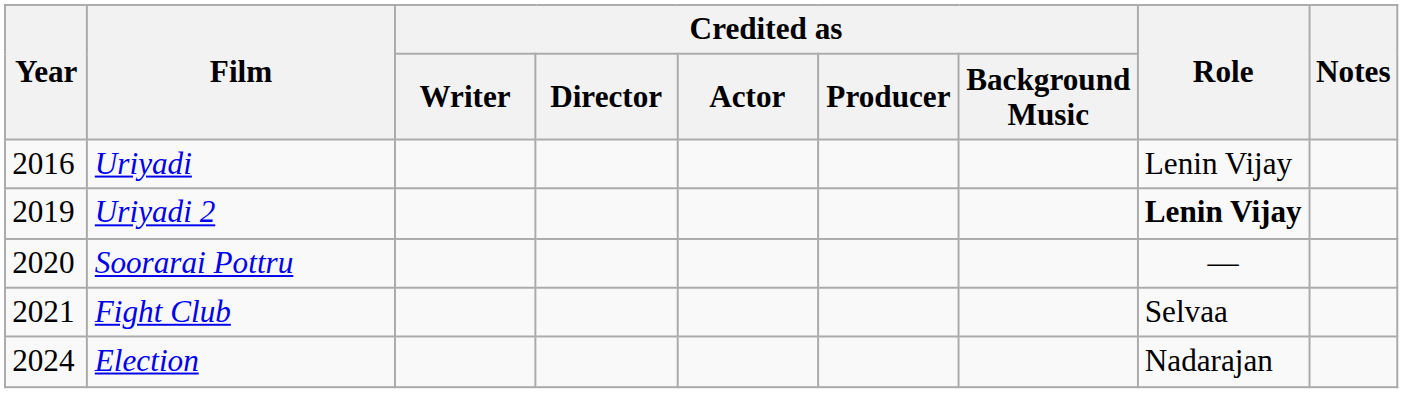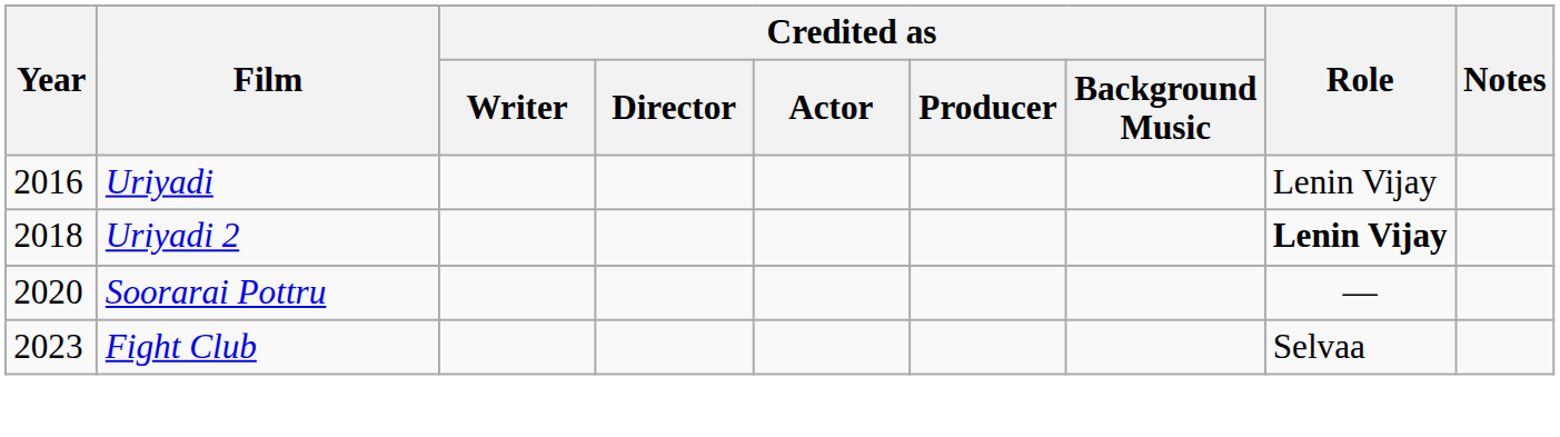 <table class="wikitable sortable">
 <tr>
 <th rowspan="2" style="width:35px;">Year</th>
 <th rowspan="2" style="width:150px;">Film</th>
 <th colspan="5" style="width:195px;">Credited as</th>
 <th rowspan="2" class="unsortable">Role</th>
 <th rowspan="2" class="unsortable">Notes</th>
 </tr>
 <tr>
 <th style="width:65px;">Writer</th>
 <th Width=65>Director</th>
 <th width=65>Actor</th>
 <th width=65>Producer</th>
 <th width=65>Background Music</th>
 </tr>
 <tr>
 <td>2016</td>
 <td><em><a href='#'>Uriyadi</a></em></td>
 <td style="text-align:center;"></td>
 <td style="text-align:center;"></td>
 <td style="text-align:center;"></td>
 <td style="text-align:center;"></td>
 <td style="text-align:center;"></td>
 <td>Lenin Vijay</td>
 <td></td>
 </tr>
 <tr>
-<td>2019</td>
+<td>2018</td>
 <td><em><a href='#'>Uriyadi 2</a></em></td>
 <td style="text-align:center;"></td>
 <td style="text-align:center;"></td>
 <td style="text-align:center;"></td>
 <td style="text-align:center;"></td>
 <td style="text-align:center;"></td>
 <td><strong>Lenin Vijay</strong></td>
 <td></td>
 </tr>
 <tr>
 <td>2020</td>
 <td><em><a href='#'>Soorarai Pottru</a></em></td>
 <td></td>
 <td style="text-align:center;"></td>
 <td style="text-align:center;"></td>
 <td style="text-align:center;"></td>
 <td style="text-align:center;"></td>
 <td style="text-align:center;">—</td>
 <td></td>
 </tr>
 <tr>
-<td>2021</td>
+<td>2023</td>
 <td><em><a href='#'>Fight Club</a></em></td>
 <td></td>
 <td style="text-align:center;"></td>
 <td style="text-align:center;"></td>
 <td></td>
 <td style="text-align:center;"></td>
 <td>Selvaa</td>
 <td></td>
 </tr>
-<tr>
-<td>2024</td>
-<td><em><a href='#'>Election</a></em></td>
-<td></td>
-<td style="text-align:center;"></td>
-<td style="text-align:center;"></td>
-<td></td>
-<td style="text-align:center;"></td>
-<td>Nadarajan</td>
-<td></td>
-</tr>
 </table>
